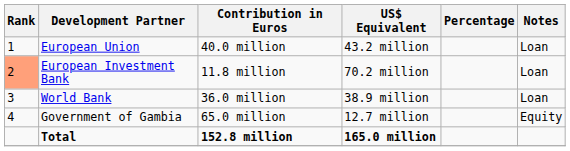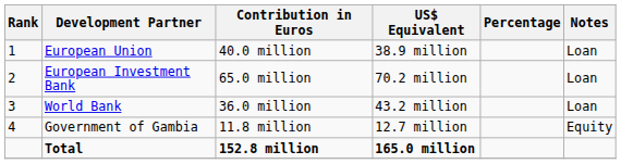 <table class="wikitable sortable" style="margin: 0.5em auto">
 <tr>
 <th>Rank</th>
 <th>Development Partner</th>
 <th>Contribution in Euros</th>
 <th>US$ Equivalent</th>
 <th>Percentage</th>
 <th>Notes</th>
 </tr>
 <tr>
 <td>1</td>
 <td><a href='#'>European Union</a></td>
 <td>40.0 million</td>
-<td>43.2 million</td>
+<td>38.9 million</td>
 <td></td>
 <td>Loan</td>
 </tr>
 <tr>
-<td style="background: lightsalmon;">2</td>
+<td>2</td>
 <td><a href='#'>European Investment Bank</a></td>
-<td>11.8 million</td>
+<td>65.0 million</td>
 <td>70.2 million</td>
 <td></td>
 <td>Loan</td>
 </tr>
 <tr>
 <td>3</td>
 <td><a href='#'>World Bank</a></td>
 <td>36.0 million</td>
-<td>38.9 million</td>
+<td>43.2 million</td>
 <td></td>
 <td>Loan</td>
 </tr>
 <tr>
 <td>4</td>
 <td>Government of Gambia</td>
-<td>65.0 million</td>
+<td>11.8 million</td>
 <td>12.7 million</td>
 <td></td>
 <td>Equity</td>
 </tr>
 <tr>
 <td></td>
 <td><strong>Total</strong></td>
 <td><strong>152.8 million</strong></td>
 <td><strong>165.0 million</strong></td>
 <td><strong></strong></td>
 <td></td>
 </tr>
 <tr>
 </tr>
 </table>
